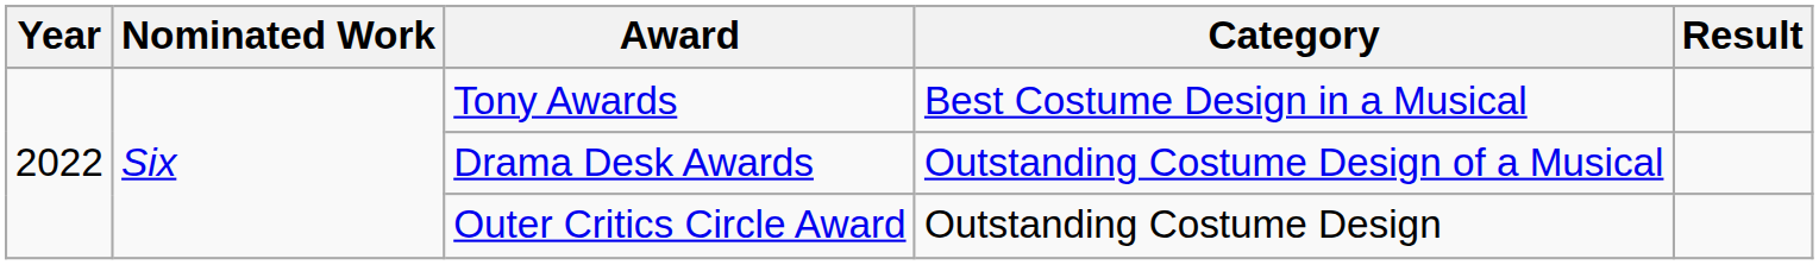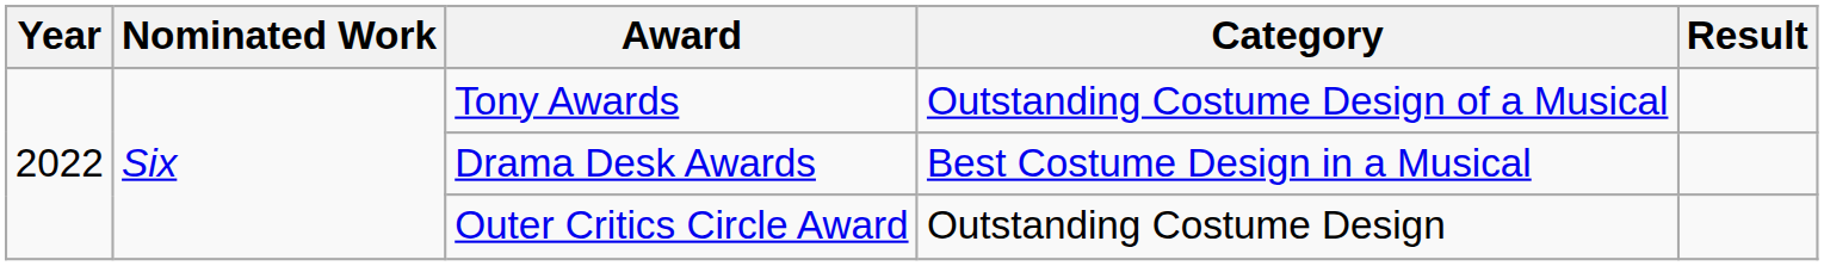 <table class="wikitable">
 <tr>
 <th>Year</th>
 <th>Nominated Work</th>
 <th>Award</th>
 <th>Category</th>
 <th>Result</th>
 </tr>
 <tr>
 <td rowspan="3">2022</td>
 <td rowspan="3"><em><a href='#'>Six</a></em></td>
 <td><a href='#'>Tony Awards</a></td>
-<td><a href='#'>Best Costume Design in a Musical</a></td>
+<td><a href='#'>Outstanding Costume Design of a Musical</a></td>
 <td></td>
 </tr>
 <tr>
 <td><a href='#'>Drama Desk Awards</a></td>
-<td><a href='#'>Outstanding Costume Design of a Musical</a></td>
+<td><a href='#'>Best Costume Design in a Musical</a></td>
 <td></td>
 </tr>
 <tr>
 <td><a href='#'>Outer Critics Circle Award</a></td>
 <td>Outstanding Costume Design</td>
 <td></td>
 </tr>
 </table>
